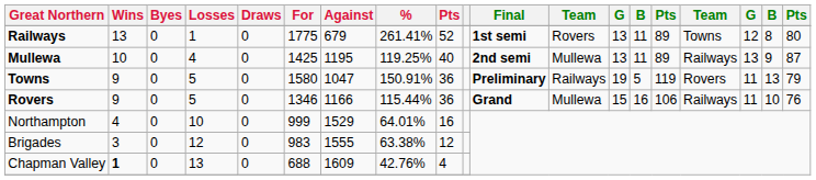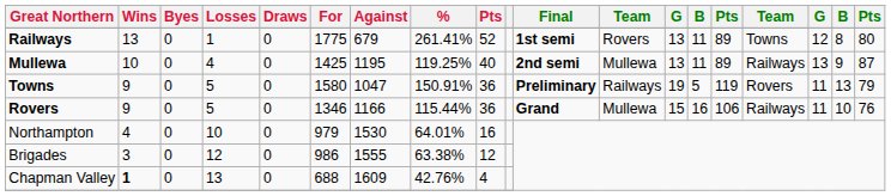 <table style="font-size: 85%; text-align: left;" class="wikitable">
 <tr>
 <th style="color:crimson">Great Northern</th>
 <th style="color:crimson">Wins</th>
 <th style="color:crimson">Byes</th>
 <th style="color:crimson">Losses</th>
 <th style="color:crimson">Draws</th>
 <th style="color:crimson">For</th>
 <th style="color:crimson">Against</th>
 <th style="color:crimson">%</th>
 <th style="color:crimson">Pts</th>
 <th></th>
 <th style="color:green">Final</th>
 <th style="color:green">Team</th>
 <th style="color:green">G</th>
 <th style="color:green">B</th>
 <th style="color:green">Pts</th>
 <th style="color:green">Team</th>
 <th style="color:green">G</th>
 <th style="color:green">B</th>
 <th style="color:green">Pts</th>
 </tr>
 <tr>
 </tr>
 <tr>
 </tr>
 <tr>
 <td><strong>	Railways	</strong></td>
 <td>13</td>
 <td>0</td>
 <td>1</td>
 <td>0</td>
 <td>1775</td>
 <td>679</td>
 <td>261.41%</td>
 <td>52</td>
 <td></td>
 <td><strong>1st semi</strong></td>
 <td>Rovers</td>
 <td>13</td>
 <td>11</td>
 <td>89</td>
 <td>Towns</td>
 <td>12</td>
 <td>8</td>
 <td>80</td>
 </tr>
 <tr>
 <td><strong>	Mullewa	</strong></td>
 <td>10</td>
 <td>0</td>
 <td>4</td>
 <td>0</td>
 <td>1425</td>
 <td>1195</td>
 <td>119.25%</td>
 <td>40</td>
 <td></td>
 <td><strong>2nd semi</strong></td>
 <td>Mullewa</td>
 <td>13</td>
 <td>11</td>
 <td>89</td>
 <td>Railways</td>
 <td>13</td>
 <td>9</td>
 <td>87</td>
 </tr>
 <tr>
 <td><strong>	Towns	</strong></td>
 <td>9</td>
 <td>0</td>
 <td>5</td>
 <td>0</td>
 <td>1580</td>
 <td>1047</td>
 <td>150.91%</td>
 <td>36</td>
 <td></td>
 <td><strong>Preliminary</strong></td>
 <td>Railways</td>
 <td>19</td>
 <td>5</td>
 <td>119</td>
 <td>Rovers</td>
 <td>11</td>
 <td>13</td>
 <td>79</td>
 </tr>
 <tr>
 <td><strong>	Rovers	</strong></td>
 <td>9</td>
 <td>0</td>
 <td>5</td>
 <td>0</td>
 <td>1346</td>
 <td>1166</td>
 <td>115.44%</td>
 <td>36</td>
 <td></td>
 <td><strong>Grand</strong></td>
 <td>Mullewa</td>
 <td>15</td>
 <td>16</td>
 <td>106</td>
 <td>Railways</td>
 <td>11</td>
 <td>10</td>
 <td>76</td>
 </tr>
 <tr>
 <td>Northampton</td>
 <td>4</td>
 <td>0</td>
 <td>10</td>
 <td>0</td>
-<td>999</td>
-<td>1529</td>
+<td>979</td>
+<td>1530</td>
 <td>64.01%</td>
 <td>16</td>
 <td></td>
 </tr>
 <tr>
 <td>Brigades</td>
 <td>3</td>
 <td>0</td>
 <td>12</td>
 <td>0</td>
-<td>983</td>
+<td>986</td>
 <td>1555</td>
 <td>63.38%</td>
 <td>12</td>
 <td></td>
 </tr>
 <tr>
 <td>Chapman Valley</td>
 <td><strong>1</strong></td>
 <td>0</td>
 <td>13</td>
 <td>0</td>
 <td>688</td>
 <td>1609</td>
 <td>42.76%</td>
 <td>4</td>
 <td></td>
 </tr>
 <tr>
 </tr>
 </table>
